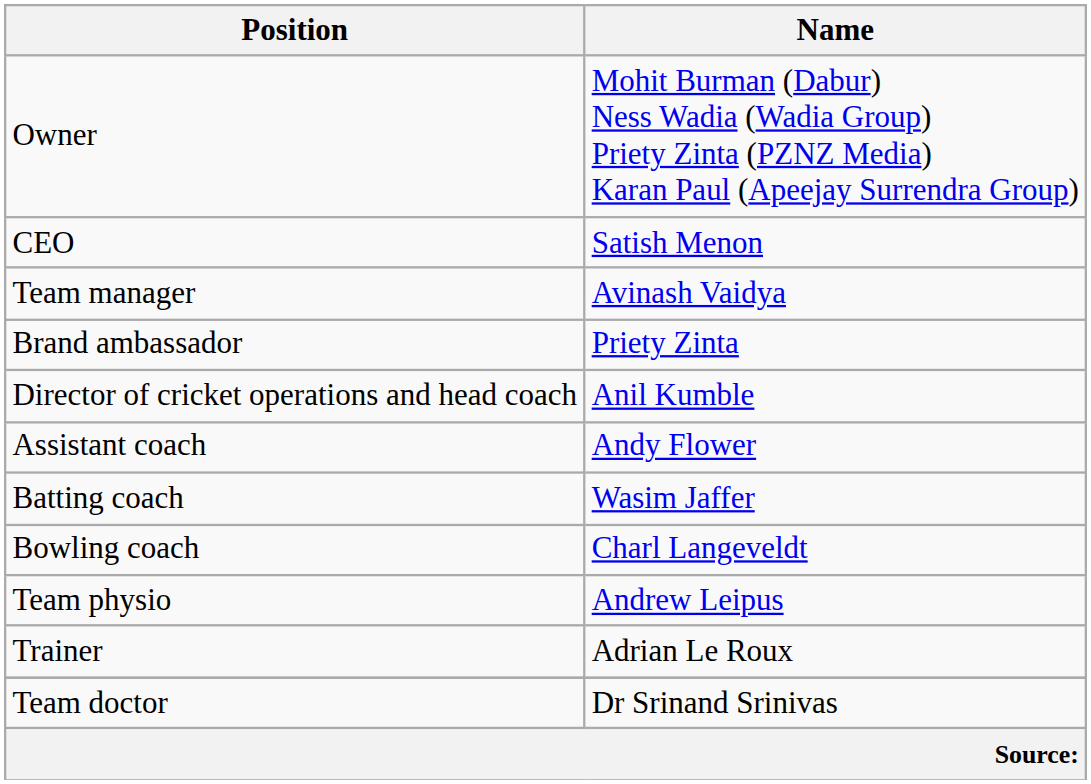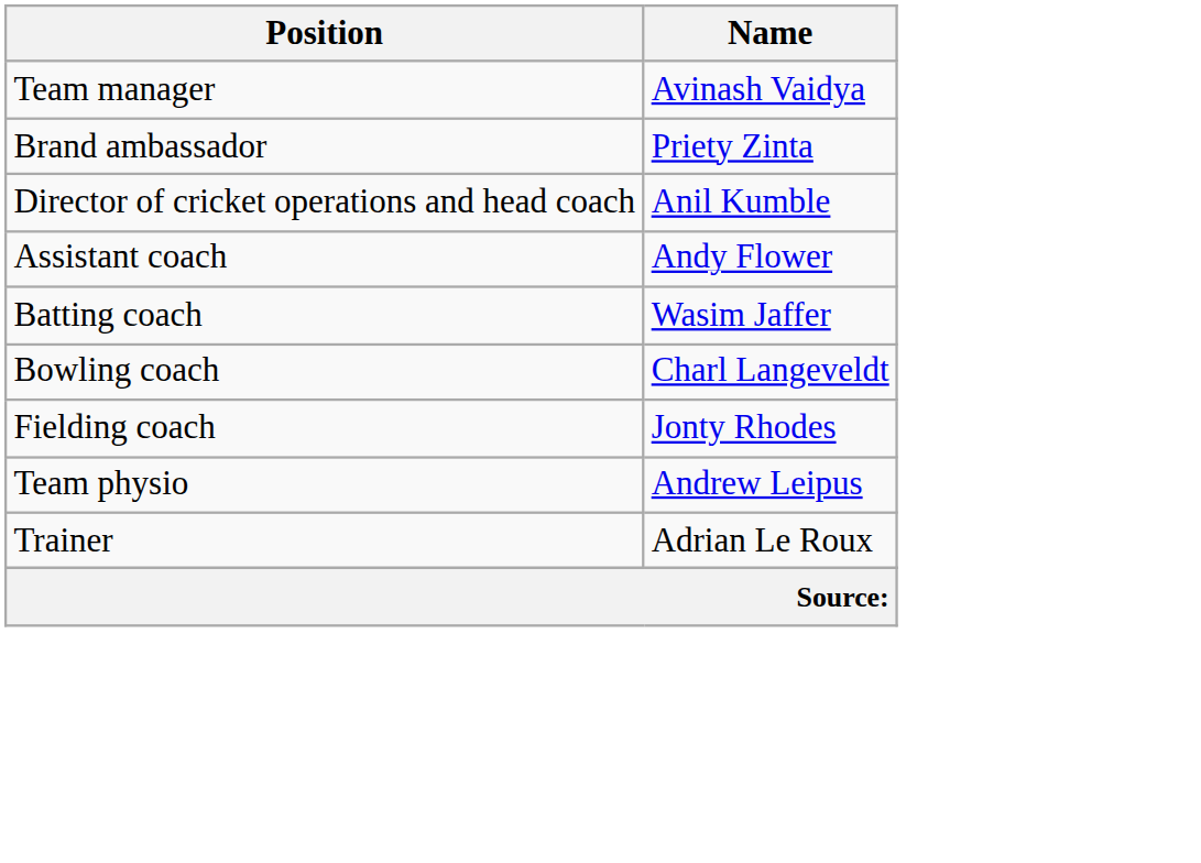 <table class="wikitable"  style="font-size:85%;">
 <tr>
 <th>Position</th>
 <th>Name</th>
-</tr>
-<tr>
-<td>Owner</td>
-<td><a href='#'>Mohit Burman</a> (<a href='#'>Dabur</a>)<br><a href='#'>Ness Wadia</a> (<a href='#'>Wadia Group</a>)<br><a href='#'>Priety Zinta</a> (<a href='#'>PZNZ Media</a>)<br><a href='#'>Karan Paul</a> (<a href='#'>Apeejay Surrendra Group</a>)</td>
-</tr>
-<tr>
-<td>CEO</td>
-<td><a href='#'>Satish Menon</a></td>
 </tr>
 <tr>
 <td>Team manager</td>
 <td><a href='#'>Avinash Vaidya</a></td>
 </tr>
 <tr>
 <td>Brand ambassador</td>
 <td><a href='#'>Priety Zinta</a></td>
 </tr>
 <tr>
 <td>Director of cricket operations and head coach</td>
 <td><a href='#'>Anil Kumble</a></td>
 </tr>
 <tr>
 <td>Assistant coach</td>
 <td><a href='#'>Andy Flower</a></td>
 </tr>
 <tr>
 <td>Batting coach</td>
 <td><a href='#'>Wasim Jaffer</a></td>
 </tr>
 <tr>
 <td>Bowling coach</td>
 <td><a href='#'>Charl Langeveldt</a></td>
 </tr>
 <tr>
+<td>Fielding coach</td>
+<td><a href='#'>Jonty Rhodes</a></td>
+</tr>
+<tr>
 <td>Team physio</td>
 <td><a href='#'>Andrew Leipus</a></td>
 </tr>
 <tr>
 <td>Trainer</td>
 <td>Adrian Le Roux</td>
 </tr>
 <tr>
 </tr>
 <tr>
-<td>Team doctor</td>
-<td>Dr Srinand Srinivas</td>
-</tr>
-<tr>
 <th colspan="2" style="text-align:right;"><small>Source:</small></th>
 </tr>
 </table>
